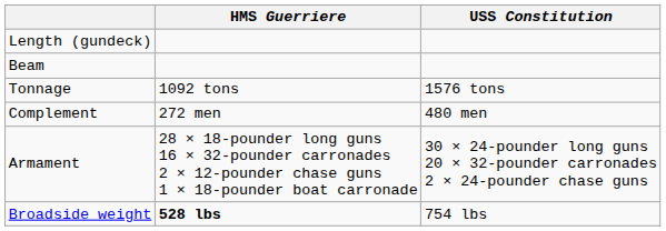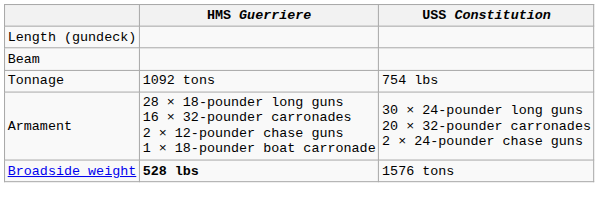 <table class="wikitable">
 <tr>
 <th></th>
 <th>HMS <em>Guerriere</em></th>
 <th>USS <em>Constitution</em></th>
 </tr>
 <tr>
 <td>Length (gundeck)</td>
 <td></td>
 <td></td>
 </tr>
 <tr>
 <td>Beam</td>
 <td></td>
 <td></td>
 </tr>
 <tr>
 <td>Tonnage</td>
 <td>1092 tons</td>
-<td>1576 tons</td>
-</tr>
-<tr>
-<td>Complement</td>
-<td>272 men</td>
-<td>480 men</td>
+<td>754 lbs</td>
 </tr>
 <tr>
 <td>Armament</td>
 <td>28 × 18-pounder long guns<br>16 × 32-pounder carronades<br>2 × 12-pounder chase guns<br> 1 × 18-pounder boat carronade</td>
 <td>30 × 24-pounder long guns<br>20 × 32-pounder carronades<br>2 × 24-pounder chase guns</td>
 </tr>
 <tr>
 <td><a href='#'>Broadside weight</a></td>
 <td><strong>528 lbs</strong></td>
-<td>754 lbs</td>
+<td>1576 tons</td>
 </tr>
 </table>
